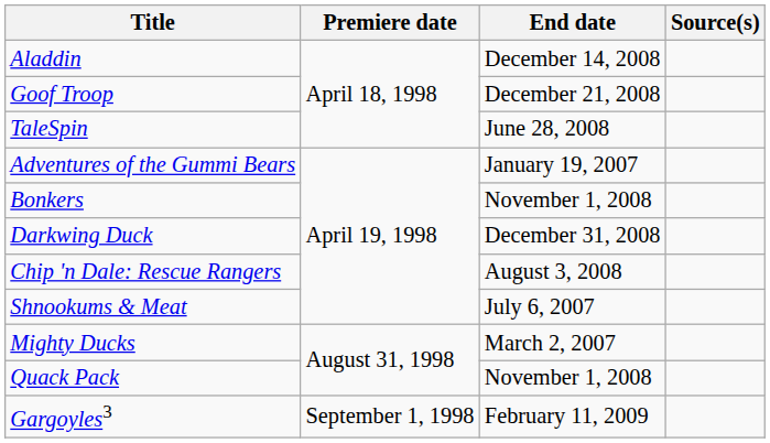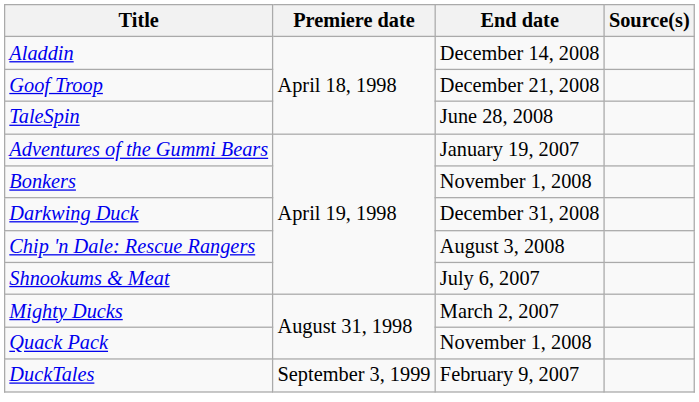 <table class="wikitable sortable">
 <tr>
 <th>Title</th>
 <th>Premiere date</th>
 <th>End date</th>
 <th>Source(s)</th>
 </tr>
 <tr>
 <td><em><a href='#'>Aladdin</a></em></td>
 <td rowspan=3>April 18, 1998</td>
 <td>December 14, 2008</td>
 <td></td>
 </tr>
 <tr>
 <td><em><a href='#'>Goof Troop</a></em></td>
 <td>December 21, 2008</td>
 <td></td>
 </tr>
 <tr>
 <td><em><a href='#'>TaleSpin</a></em></td>
 <td>June 28, 2008</td>
 <td></td>
 </tr>
 <tr>
 <td><em><a href='#'>Adventures of the Gummi Bears</a></em></td>
 <td rowspan="5">April 19, 1998</td>
 <td>January 19, 2007</td>
 <td></td>
 </tr>
 <tr>
 <td><em><a href='#'>Bonkers</a></em></td>
 <td>November 1, 2008</td>
 <td></td>
 </tr>
 <tr>
 <td><em><a href='#'>Darkwing Duck</a></em></td>
 <td>December 31, 2008</td>
 <td></td>
 </tr>
 <tr>
 <td><em><a href='#'>Chip 'n Dale: Rescue Rangers</a></em></td>
 <td>August 3, 2008</td>
 <td></td>
 </tr>
 <tr>
 <td><em><a href='#'>Shnookums & Meat</a></em></td>
 <td>July 6, 2007</td>
 <td></td>
 </tr>
 <tr>
 <td><em><a href='#'>Mighty Ducks</a></em></td>
 <td rowspan=2>August 31, 1998</td>
 <td>March 2, 2007</td>
 <td></td>
 </tr>
 <tr>
 <td><em><a href='#'>Quack Pack</a></em></td>
 <td>November 1, 2008</td>
 <td></td>
 </tr>
 <tr>
-<td><em><a href='#'>Gargoyles</a></em><sup>3</sup></td>
-<td>September 1, 1998</td>
-<td>February 11, 2009</td>
+<td><em><a href='#'>DuckTales</a></em></td>
+<td>September 3, 1999</td>
+<td>February 9, 2007</td>
 <td></td>
 </tr>
 </table>
